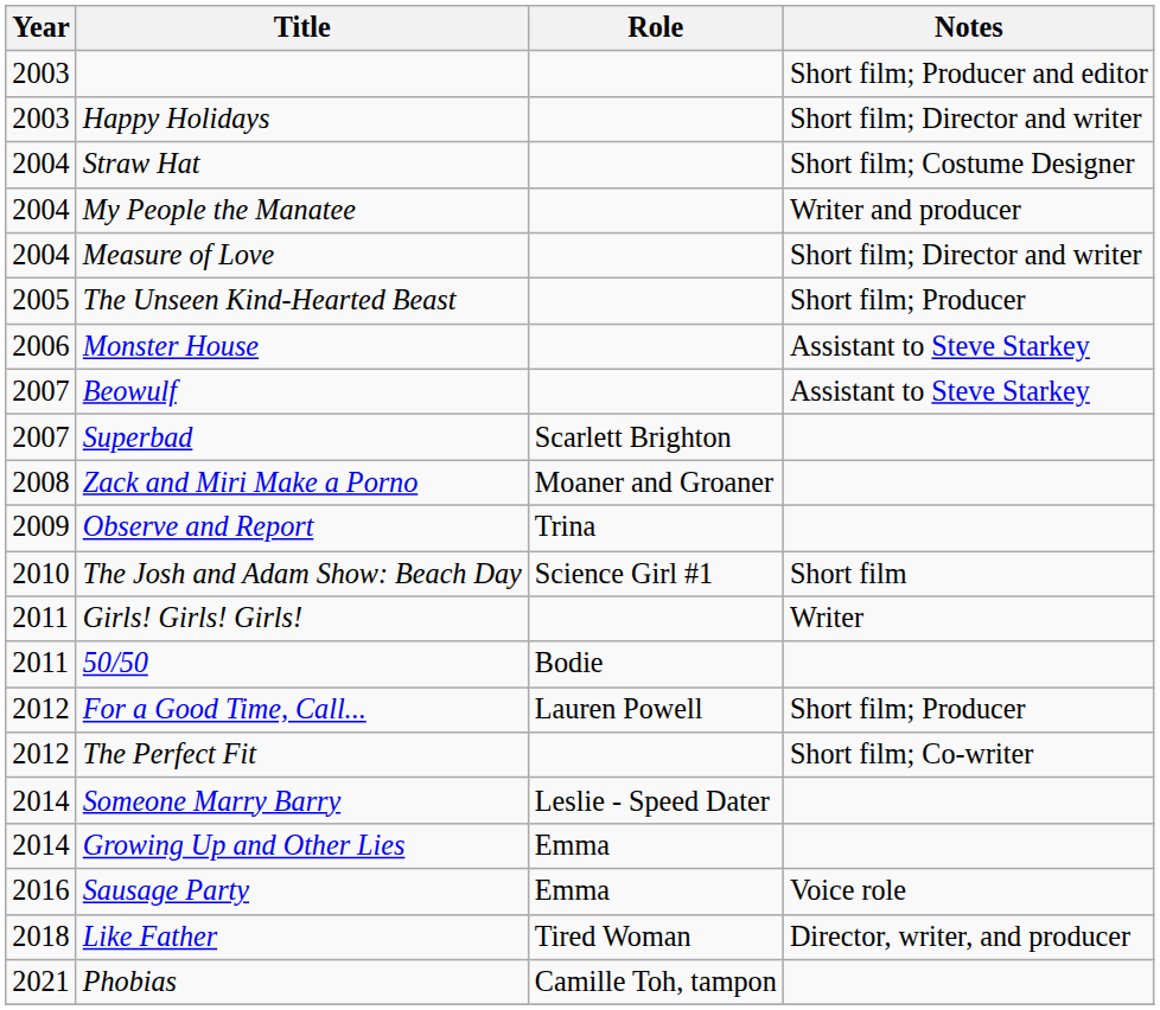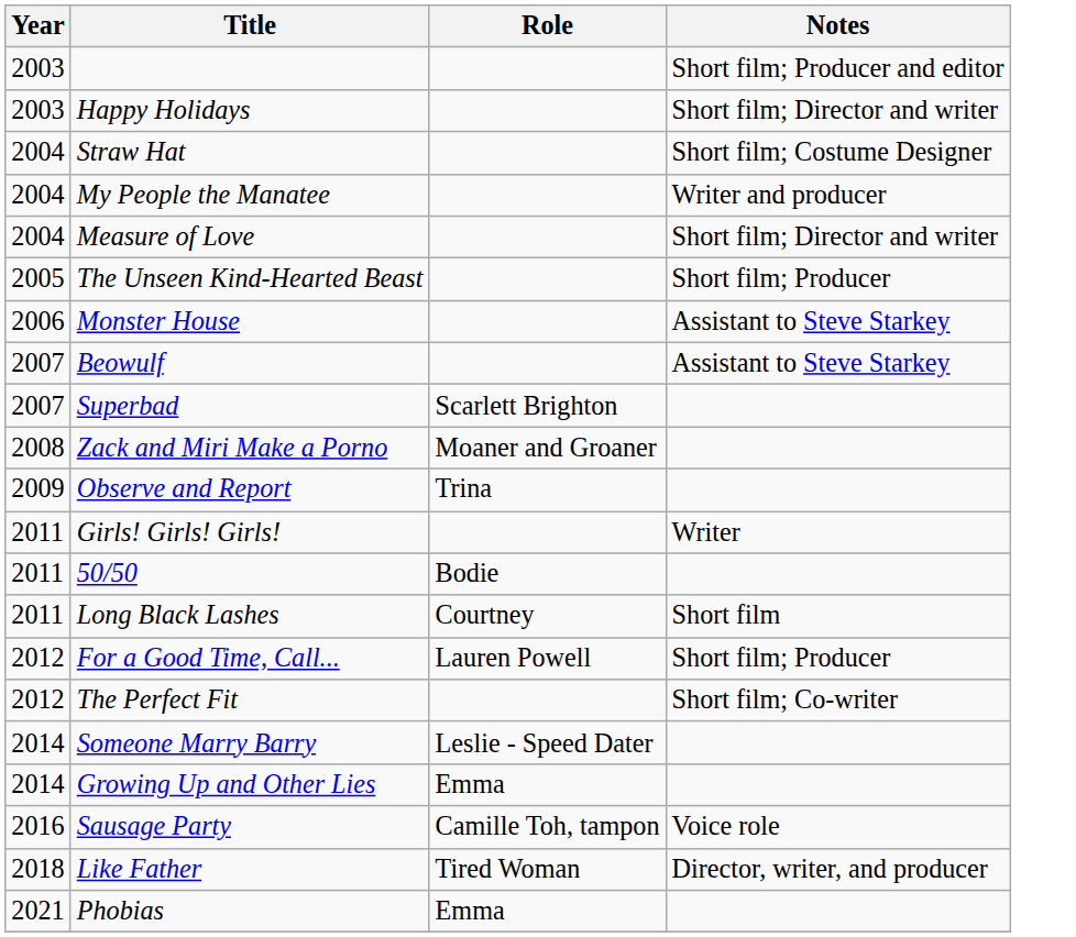 <table class="wikitable sortable">
 <tr>
 <th>Year</th>
 <th>Title</th>
 <th>Role</th>
 <th class="unsortable">Notes</th>
 </tr>
 <tr>
 <td>2003</td>
 <td><em></em></td>
 <td></td>
 <td>Short film; Producer and editor</td>
 </tr>
 <tr>
 <td>2003</td>
 <td><em>Happy Holidays</em></td>
 <td></td>
 <td>Short film; Director and writer</td>
 </tr>
 <tr>
 <td>2004</td>
 <td><em>Straw Hat</em></td>
 <td></td>
 <td>Short film; Costume Designer</td>
 </tr>
 <tr>
 <td>2004</td>
 <td><em>My People the Manatee</em></td>
 <td></td>
 <td>Writer and producer</td>
 </tr>
 <tr>
 <td>2004</td>
 <td><em>Measure of Love</em></td>
 <td></td>
 <td>Short film; Director and writer</td>
 </tr>
 <tr>
 <td>2005</td>
 <td><em>The Unseen Kind-Hearted Beast</em></td>
 <td></td>
 <td>Short film; Producer</td>
 </tr>
 <tr>
 <td>2006</td>
 <td><em><a href='#'>Monster House</a></em></td>
 <td></td>
 <td>Assistant to <a href='#'>Steve Starkey</a></td>
 </tr>
 <tr>
 <td>2007</td>
 <td><em><a href='#'>Beowulf</a></em></td>
 <td></td>
 <td>Assistant to <a href='#'>Steve Starkey</a></td>
 </tr>
 <tr>
 <td>2007</td>
 <td><em><a href='#'>Superbad</a></em></td>
 <td>Scarlett Brighton</td>
 <td></td>
 </tr>
 <tr>
 <td>2008</td>
 <td><em><a href='#'>Zack and Miri Make a Porno</a></em></td>
 <td>Moaner and Groaner</td>
 <td></td>
 </tr>
 <tr>
 <td>2009</td>
 <td><em><a href='#'>Observe and Report</a></em></td>
 <td>Trina</td>
 <td></td>
 </tr>
 <tr>
-<td>2010</td>
-<td><em>The Josh and Adam Show: Beach Day</em></td>
-<td>Science Girl #1</td>
-<td>Short film</td>
-</tr>
-<tr>
 <td>2011</td>
 <td><em>Girls! Girls! Girls!</em></td>
 <td></td>
 <td>Writer</td>
 </tr>
 <tr>
 <td>2011</td>
 <td><em><a href='#'>50/50</a></em></td>
 <td>Bodie</td>
 <td></td>
+</tr>
+<tr>
+<td>2011</td>
+<td><em>Long Black Lashes</em></td>
+<td>Courtney</td>
+<td>Short film</td>
 </tr>
 <tr>
 <td>2012</td>
 <td><em><a href='#'>For a Good Time, Call...</a></em></td>
 <td>Lauren Powell</td>
 <td>Short film; Producer</td>
 </tr>
 <tr>
 <td>2012</td>
 <td><em>The Perfect Fit</em></td>
 <td></td>
 <td>Short film; Co-writer</td>
 </tr>
 <tr>
 <td>2014</td>
 <td><em><a href='#'>Someone Marry Barry</a></em></td>
 <td>Leslie - Speed Dater</td>
 <td></td>
 </tr>
 <tr>
 <td>2014</td>
 <td><em><a href='#'>Growing Up and Other Lies</a></em></td>
 <td>Emma</td>
 <td></td>
 </tr>
 <tr>
 <td>2016</td>
 <td><em><a href='#'>Sausage Party</a></em></td>
-<td>Emma</td>
+<td>Camille Toh, tampon</td>
 <td>Voice role</td>
 </tr>
 <tr>
 <td>2018</td>
 <td><em><a href='#'>Like Father</a></em></td>
 <td>Tired Woman</td>
 <td>Director, writer, and producer</td>
 </tr>
 <tr>
 <td>2021</td>
 <td><em>Phobias</em></td>
-<td>Camille Toh, tampon</td>
+<td>Emma</td>
 <td></td>
 </tr>
 <tr>
 </tr>
 </table>
